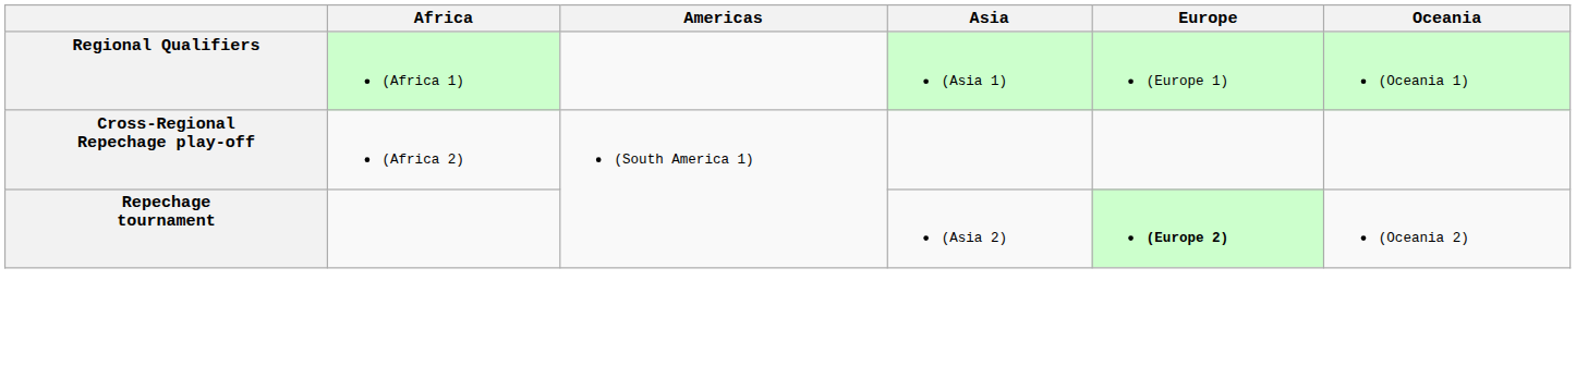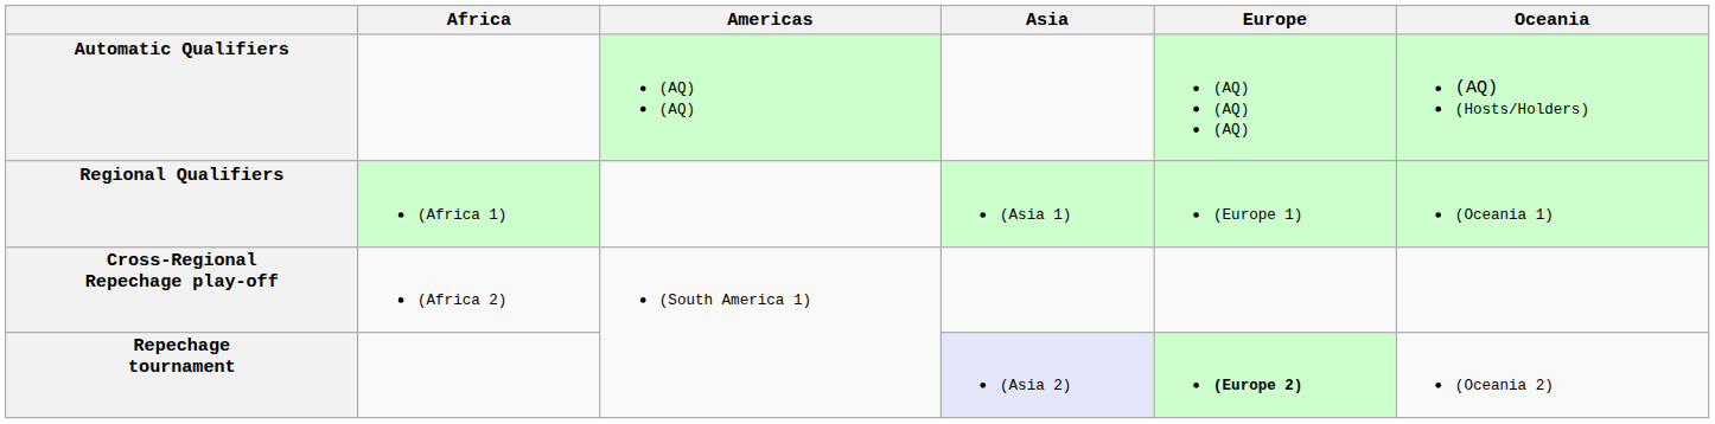 <table class="wikitable" width="98%">
 <tr>
 <th></th>
 <th>Africa</th>
 <th>Americas</th>
 <th>Asia</th>
 <th>Europe</th>
 <th>Oceania</th>
+</tr>
+<tr style="vertical-align:top">
+<th>Automatic Qualifiers</th>
+<td></td>
+<td bgcolor="#ccffcc"><br><ul><li> <small>(AQ)</small></li><li> <small>(AQ)</small></li></ul></td>
+<td></td>
+<td bgcolor="#ccffcc"><br><ul><li> <small>(AQ)</small></li><li> <small>(AQ)</small></li><li> <small>(AQ)</small></li></ul></td>
+<td bgcolor="#ccffcc"><br><ul><li> (AQ)</li><li> <small>(Hosts/Holders)</small></li></ul></td>
 </tr>
 <tr style="vertical-align:top">
 <th>Regional Qualifiers</th>
 <td bgcolor="#ccffcc"><br><ul><li> <small>(Africa 1)</small></li></ul></td>
 <td></td>
 <td bgcolor="#ccffcc"><br><ul><li> <small>(Asia 1)</small></li></ul></td>
 <td bgcolor="#ccffcc"><br><ul><li> <small>(Europe 1)</small></li></ul></td>
 <td bgcolor="#ccffcc"><br><ul><li> <small>(Oceania 1)</small></li></ul></td>
 </tr>
 <tr style="vertical-align:top">
 <th>Cross-Regional<br>Repechage play-off </th>
 <td><br><ul><li> <small>(Africa 2)</small></li></ul></td>
 <td rowspan=2><br><ul><li> <small>(South America 1)</small></li></ul></td>
 <td></td>
 <td></td>
 <td></td>
 </tr>
 <tr style="vertical-align:top">
 <th>Repechage<br>tournament</th>
 <td></td>
-<td><br><ul><li> <small>(Asia 2)</small></li></ul></td>
+<td style="background: lavender;"><br><ul><li> <small>(Asia 2)</small></li></ul></td>
 <td bgcolor="#ccffcc"><strong><br><ul><li> <small>(Europe 2)</small></li></ul></strong></td>
 <td><br><ul><li> <small>(Oceania 2)</small></li></ul></td>
 </tr>
 </table>
